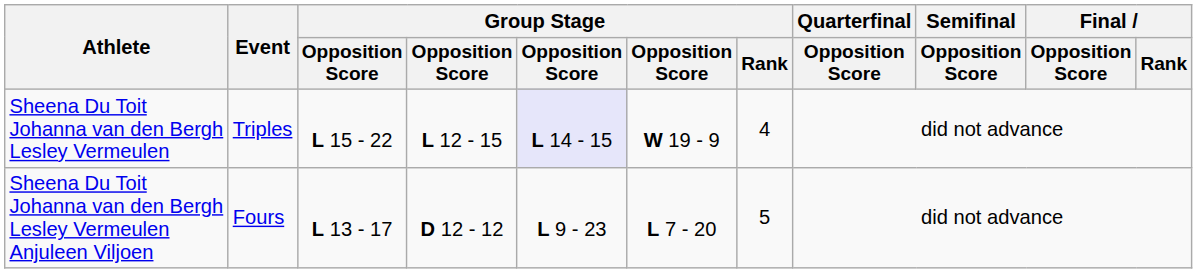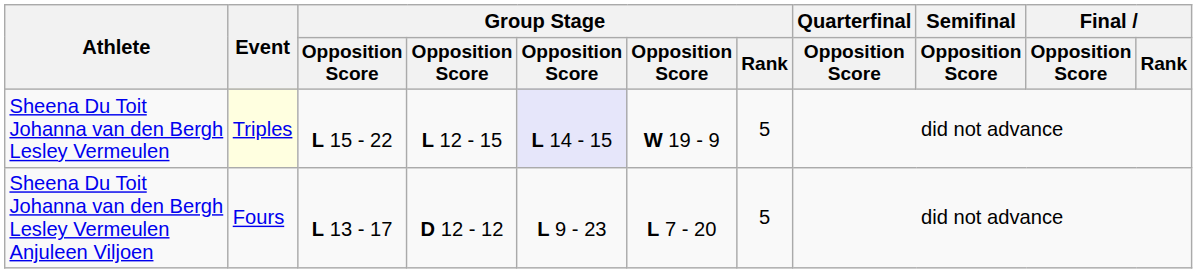 <table class="wikitable" style="font-size:88%">
 <tr>
 <th rowspan=2>Athlete</th>
 <th rowspan=2>Event</th>
 <th colspan=5>Group Stage</th>
 <th>Quarterfinal</th>
 <th>Semifinal</th>
 <th colspan=2>Final / </th>
 </tr>
 <tr style="font-size:95%">
 <th>Opposition<br>Score</th>
 <th>Opposition<br>Score</th>
 <th>Opposition<br>Score</th>
 <th>Opposition<br>Score</th>
 <th>Rank</th>
 <th>Opposition<br>Score</th>
 <th>Opposition<br>Score</th>
 <th>Opposition<br>Score</th>
 <th>Rank</th>
 </tr>
 <tr align=center>
 <td align=left><a href='#'>Sheena Du Toit</a><br><a href='#'>Johanna van den Bergh</a><br><a href='#'>Lesley Vermeulen</a></td>
-<td align=left><a href='#'>Triples</a></td>
+<td align=left style="background: lightyellow;"><a href='#'>Triples</a></td>
 <td><br><strong>L</strong> 15 - 22</td>
 <td><br><strong>L</strong> 12 - 15</td>
 <td style="background: lavender;"><br><strong>L</strong> 14 - 15</td>
 <td><br><strong>W</strong> 19 - 9</td>
-<td>4</td>
+<td>5</td>
 <td colspan=4>did not advance</td>
 </tr>
 <tr align=center>
 <td align=left><a href='#'>Sheena Du Toit</a><br><a href='#'>Johanna van den Bergh</a><br><a href='#'>Lesley Vermeulen</a><br><a href='#'>Anjuleen Viljoen</a></td>
 <td align=left><a href='#'>Fours</a></td>
 <td><br><strong>L</strong> 13 - 17</td>
 <td><br><strong>D</strong> 12 - 12</td>
 <td><br><strong>L</strong> 9 - 23</td>
 <td><br><strong>L</strong> 7 - 20</td>
 <td>5</td>
 <td colspan=4>did not advance</td>
 </tr>
 </table>
